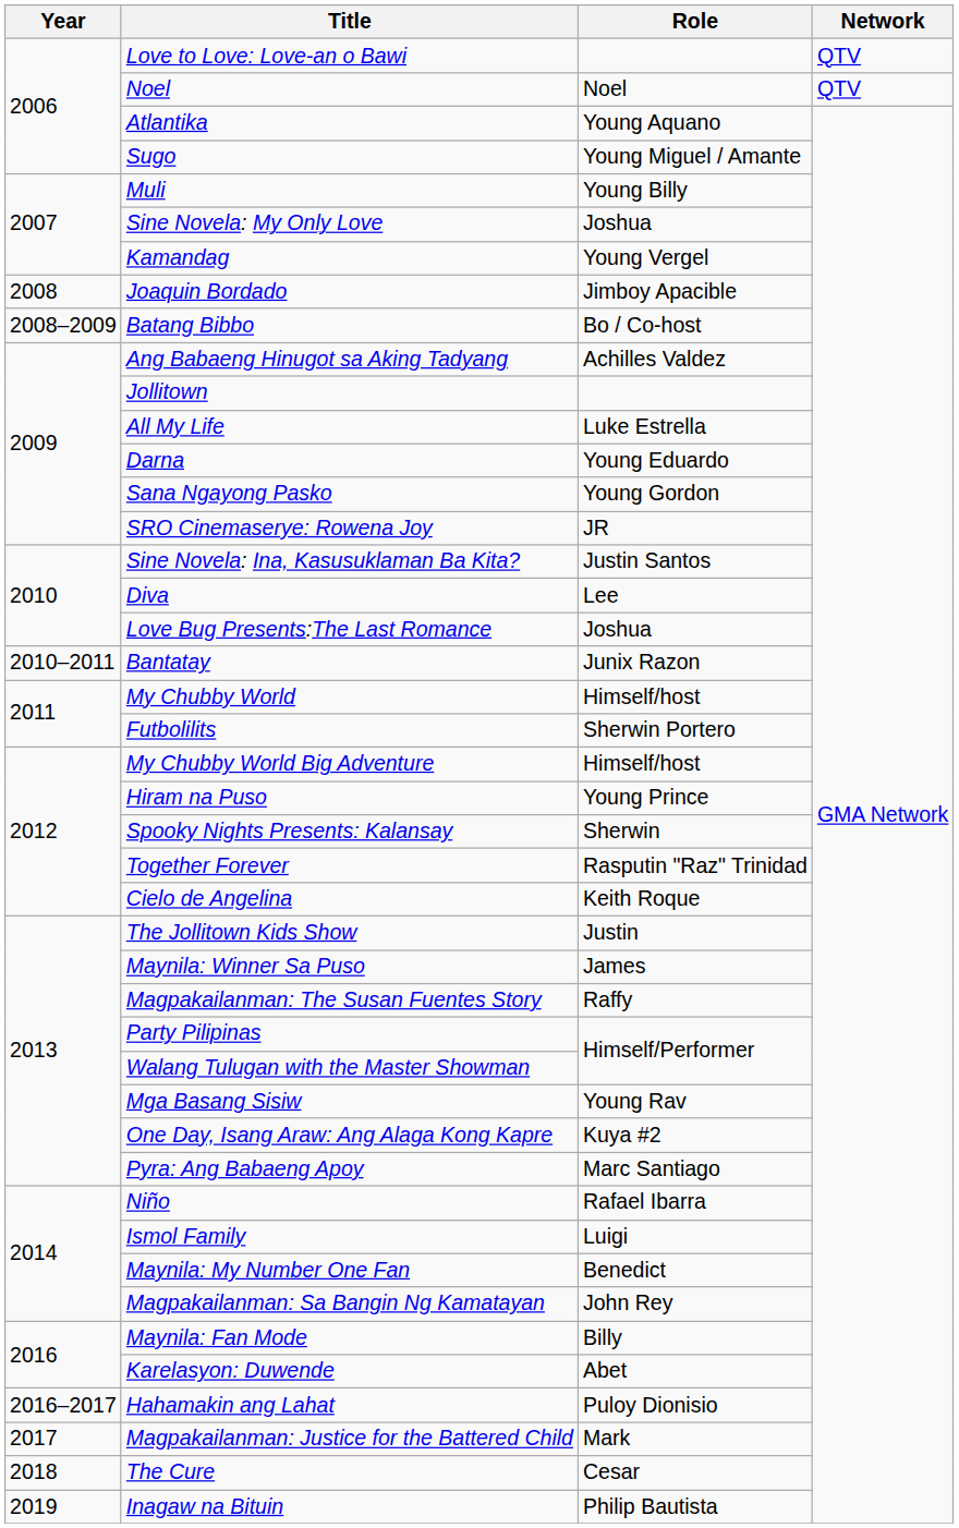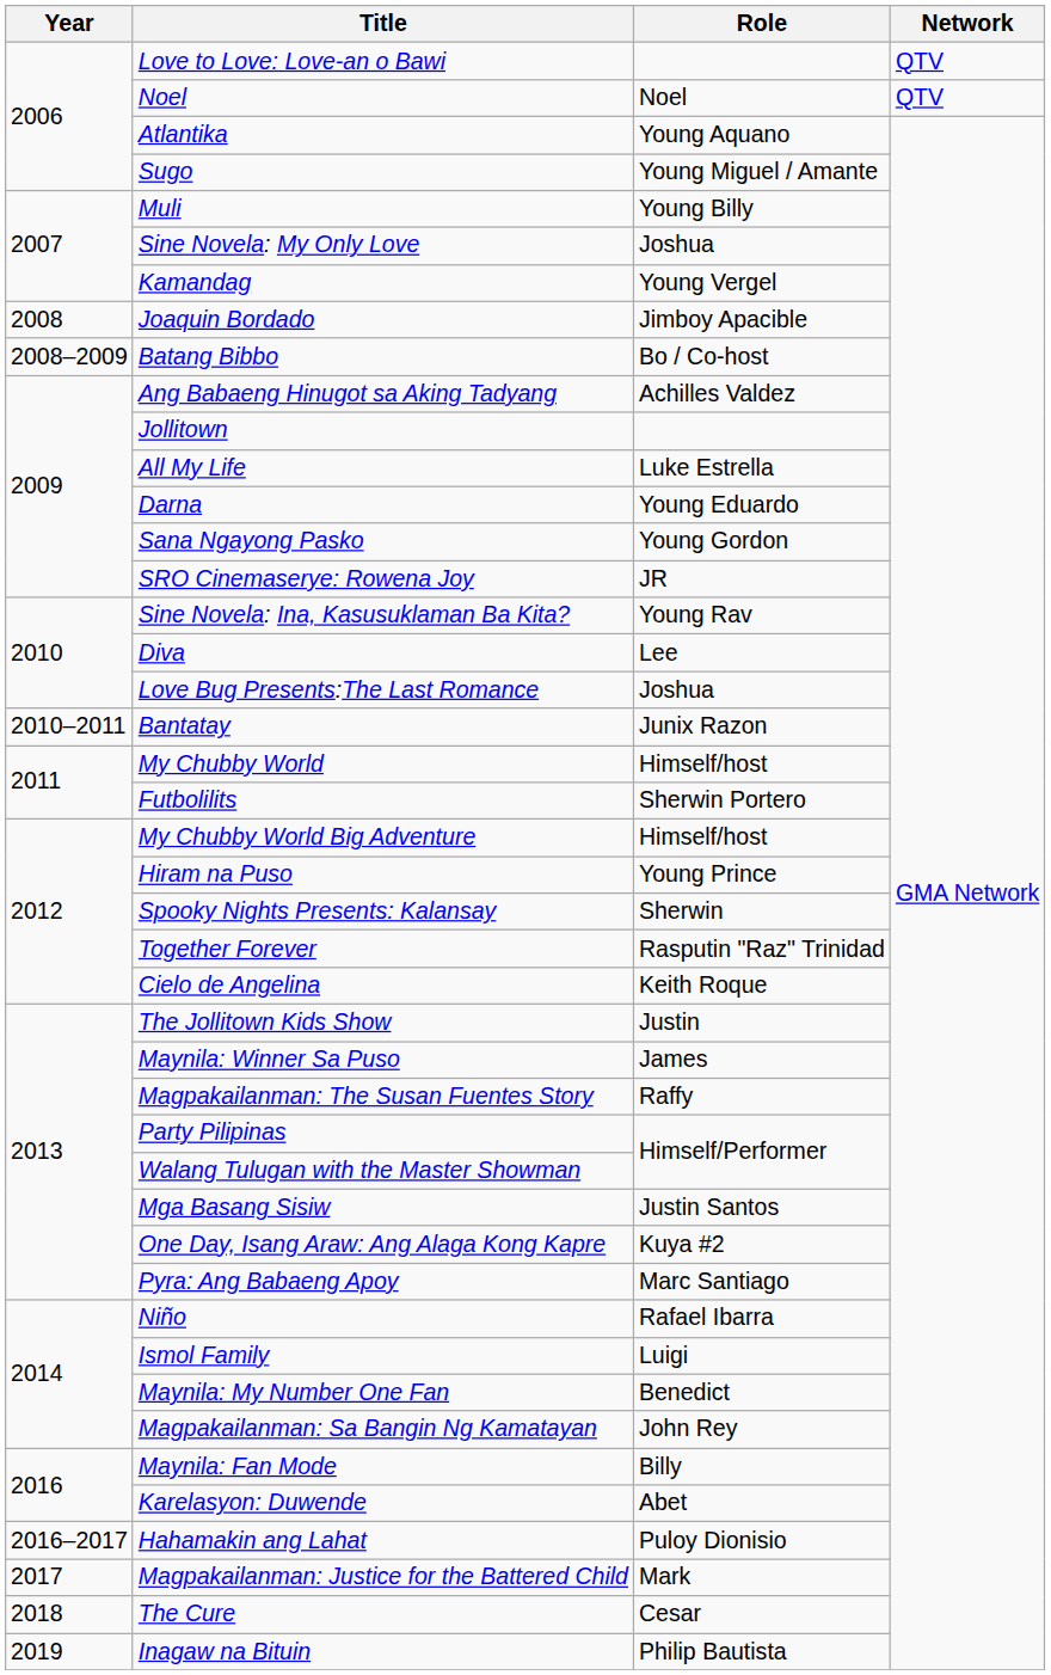 <table class="wikitable">
 <tr>
 <th>Year</th>
 <th>Title</th>
 <th>Role</th>
 <th>Network</th>
 </tr>
 <tr>
 <td rowspan="4">2006</td>
 <td><em><a href='#'>Love to Love: Love-an o Bawi</a></em></td>
 <td></td>
 <td><a href='#'>QTV</a></td>
 </tr>
 <tr>
 <td><em><a href='#'>Noel</a></em></td>
 <td>Noel</td>
 <td><a href='#'>QTV</a></td>
 </tr>
 <tr>
 <td><em><a href='#'>Atlantika</a></em></td>
 <td>Young Aquano</td>
 <td rowspan="42"><a href='#'>GMA Network</a></td>
 </tr>
 <tr>
 <td><em><a href='#'>Sugo</a></em></td>
 <td>Young Miguel / Amante</td>
 </tr>
 <tr>
 <td rowspan="3">2007</td>
 <td><em><a href='#'>Muli</a></em></td>
 <td>Young Billy</td>
 </tr>
 <tr>
 <td><em><a href='#'>Sine Novela</a>: <a href='#'>My Only Love</a></em></td>
 <td>Joshua</td>
 </tr>
 <tr>
 <td><em><a href='#'>Kamandag</a></em></td>
 <td>Young Vergel</td>
 </tr>
 <tr>
 <td>2008</td>
 <td><em><a href='#'>Joaquin Bordado</a></em></td>
 <td>Jimboy Apacible</td>
 </tr>
 <tr>
 <td>2008–2009</td>
 <td><em><a href='#'>Batang Bibbo</a></em></td>
 <td>Bo / Co-host</td>
 </tr>
 <tr>
 <td rowspan="6">2009</td>
 <td><em><a href='#'>Ang Babaeng Hinugot sa Aking Tadyang</a></em></td>
 <td>Achilles Valdez</td>
 </tr>
 <tr>
 <td><em><a href='#'>Jollitown</a></em></td>
 <td></td>
 </tr>
 <tr>
 <td><em><a href='#'>All My Life</a></em></td>
 <td>Luke Estrella</td>
 </tr>
 <tr>
 <td><em><a href='#'>Darna</a></em></td>
 <td>Young Eduardo</td>
 </tr>
 <tr>
 <td><em><a href='#'>Sana Ngayong Pasko</a></em></td>
 <td>Young Gordon</td>
 </tr>
 <tr>
 <td><em><a href='#'> SRO Cinemaserye: Rowena Joy</a></em></td>
 <td>JR</td>
 </tr>
 <tr>
 <td rowspan="3">2010</td>
 <td><em><a href='#'>Sine Novela</a>: <a href='#'>Ina, Kasusuklaman Ba Kita?</a></em></td>
-<td>Justin Santos</td>
+<td>Young Rav</td>
 </tr>
 <tr>
 <td><em><a href='#'>Diva</a></em></td>
 <td>Lee</td>
 </tr>
 <tr>
 <td><em><a href='#'>Love Bug Presents</a>:<a href='#'>The Last Romance</a></em></td>
 <td>Joshua</td>
 </tr>
 <tr>
 <td>2010–2011</td>
 <td><em><a href='#'>Bantatay</a></em></td>
 <td>Junix Razon</td>
 </tr>
 <tr>
 <td rowspan="2">2011</td>
 <td><em><a href='#'>My Chubby World</a></em></td>
 <td>Himself/host</td>
 </tr>
 <tr>
 <td><em><a href='#'>Futbolilits</a></em></td>
 <td>Sherwin Portero</td>
 </tr>
 <tr>
 <td rowspan="5">2012</td>
 <td><em><a href='#'>My Chubby World Big Adventure</a></em></td>
 <td>Himself/host</td>
 </tr>
 <tr>
 <td><em><a href='#'>Hiram na Puso</a></em></td>
 <td>Young Prince</td>
 </tr>
 <tr>
 <td><em><a href='#'>Spooky Nights Presents: Kalansay</a></em></td>
 <td>Sherwin</td>
 </tr>
 <tr>
 <td><em><a href='#'>Together Forever</a></em></td>
 <td>Rasputin "Raz" Trinidad</td>
 </tr>
 <tr>
 <td><em><a href='#'>Cielo de Angelina</a></em></td>
 <td>Keith Roque</td>
 </tr>
 <tr>
 <td rowspan="8">2013</td>
 <td><em><a href='#'>The Jollitown Kids Show</a></em></td>
 <td>Justin</td>
 </tr>
 <tr>
 <td><em><a href='#'>Maynila: Winner Sa Puso</a></em></td>
 <td>James</td>
 </tr>
 <tr>
 <td><em><a href='#'>Magpakailanman: The Susan Fuentes Story</a></em></td>
 <td>Raffy</td>
 </tr>
 <tr>
 <td><em><a href='#'>Party Pilipinas</a></em></td>
 <td rowspan="2">Himself/Performer</td>
 </tr>
 <tr>
 <td><em><a href='#'>Walang Tulugan with the Master Showman</a></em></td>
 </tr>
 <tr>
 <td><em><a href='#'>Mga Basang Sisiw</a></em></td>
-<td>Young Rav</td>
+<td>Justin Santos</td>
 </tr>
 <tr>
 <td><em><a href='#'>One Day, Isang Araw: Ang Alaga Kong Kapre</a></em></td>
 <td>Kuya #2</td>
 </tr>
 <tr>
 <td><em><a href='#'>Pyra: Ang Babaeng Apoy</a></em></td>
 <td>Marc Santiago</td>
 </tr>
 <tr>
 <td rowspan="4">2014</td>
 <td><em><a href='#'>Niño</a></em></td>
 <td>Rafael Ibarra</td>
 </tr>
 <tr>
 <td><em><a href='#'>Ismol Family</a></em></td>
 <td>Luigi</td>
 </tr>
 <tr>
 <td><em><a href='#'>Maynila: My Number One Fan</a></em></td>
 <td>Benedict</td>
 </tr>
 <tr>
 <td><em><a href='#'>Magpakailanman: Sa Bangin Ng Kamatayan</a></em></td>
 <td>John Rey</td>
 </tr>
 <tr>
 <td rowspan="2">2016</td>
 <td><em><a href='#'>Maynila: Fan Mode</a></em></td>
 <td>Billy</td>
 </tr>
 <tr>
 <td><em><a href='#'>Karelasyon: Duwende</a></em></td>
 <td>Abet</td>
 </tr>
 <tr>
 <td>2016–2017</td>
 <td><em><a href='#'>Hahamakin ang Lahat</a></em></td>
 <td>Puloy Dionisio</td>
 </tr>
 <tr>
 <td>2017</td>
 <td><em><a href='#'>Magpakailanman: Justice for the Battered Child</a></em></td>
 <td>Mark</td>
 </tr>
 <tr>
 <td>2018</td>
 <td><em><a href='#'>The Cure</a></em></td>
 <td>Cesar</td>
 </tr>
 <tr>
 <td>2019</td>
 <td><em><a href='#'>Inagaw na Bituin</a></em></td>
 <td>Philip Bautista</td>
 </tr>
 </table>
